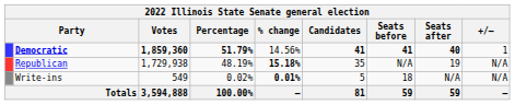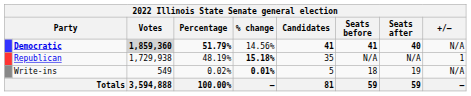 <table class="wikitable">
 <tr>
 <th colspan="9">2022 Illinois State Senate general election</th>
 </tr>
 <tr style="text-align:center">
 <th colspan=2 style="width: 15em">Party</th>
 <th style="width: 5em">Votes</th>
 <th style="width: 7em">Percentage</th>
 <th style="width: 5em">% change</th>
 <th style="width: 7em">Candidates</th>
 <th style="width: 5em">Seats<br>before</th>
 <th style="width: 5em">Seats<br>after</th>
 <th style="width: 5em">+/–</th>
 </tr>
 <tr>
 <th style="background-color:#3333FF; width: 3px"></th>
 <td style="width: 130px" ><strong><a href='#'>Democratic</a></strong></td>
-<td align="right"  ><strong>1,859,360</strong></td>
+<td align="right"   style="background: lightgrey;"><strong>1,859,360</strong></td>
 <td align="right"  ><strong>51.79%</strong></td>
 <td align="right">14.56%</td>
 <td align="right"  ><strong>41</strong></td>
 <td align="right"  ><strong>41</strong></td>
 <td align="right"  ><strong>40</strong></td>
-<td align="right"> 1</td>
+<td style="text-align:right">N/A</td>
 </tr>
 <tr>
 <th style="background-color:#FF3333; width: 3px"></th>
 <td style="width: 130px"><a href='#'>Republican</a></td>
 <td style="text-align:right">1,729,938</td>
 <td style="text-align:right">48.19%</td>
 <td style="text-align:right" ><strong>15.18%</strong></td>
 <td style="text-align:right">35</td>
 <td style="text-align:right">N/A</td>
-<td style="text-align:right">19</td>
 <td style="text-align:right">N/A</td>
+<td align="right" > 1</td>
 </tr>
 <tr>
 <th style="background:#888; width:3px;"></th>
 <td style="width: 130px">Write-ins</td>
 <td style="text-align:right">549</td>
 <td style="text-align:right">0.02%</td>
 <td style="text-align:right"><strong>0.01%</strong></td>
 <td style="text-align:right">5</td>
 <td style="text-align:right">18</td>
-<td style="text-align:right">N/A</td>
+<td style="text-align:right">19</td>
 <td style="text-align:right">N/A</td>
 </tr>
 <tr>
 <th colspan="2" style="text-align:right">Totals</th>
 <th style="text-align:right">3,594,888</th>
 <th style="text-align:right">100.00%</th>
 <th style="text-align:right">—</th>
 <th style="text-align:right">81</th>
 <th style="text-align:right">59</th>
 <th style="text-align:right">59</th>
 <th style="text-align:right">—</th>
 </tr>
 </table>
